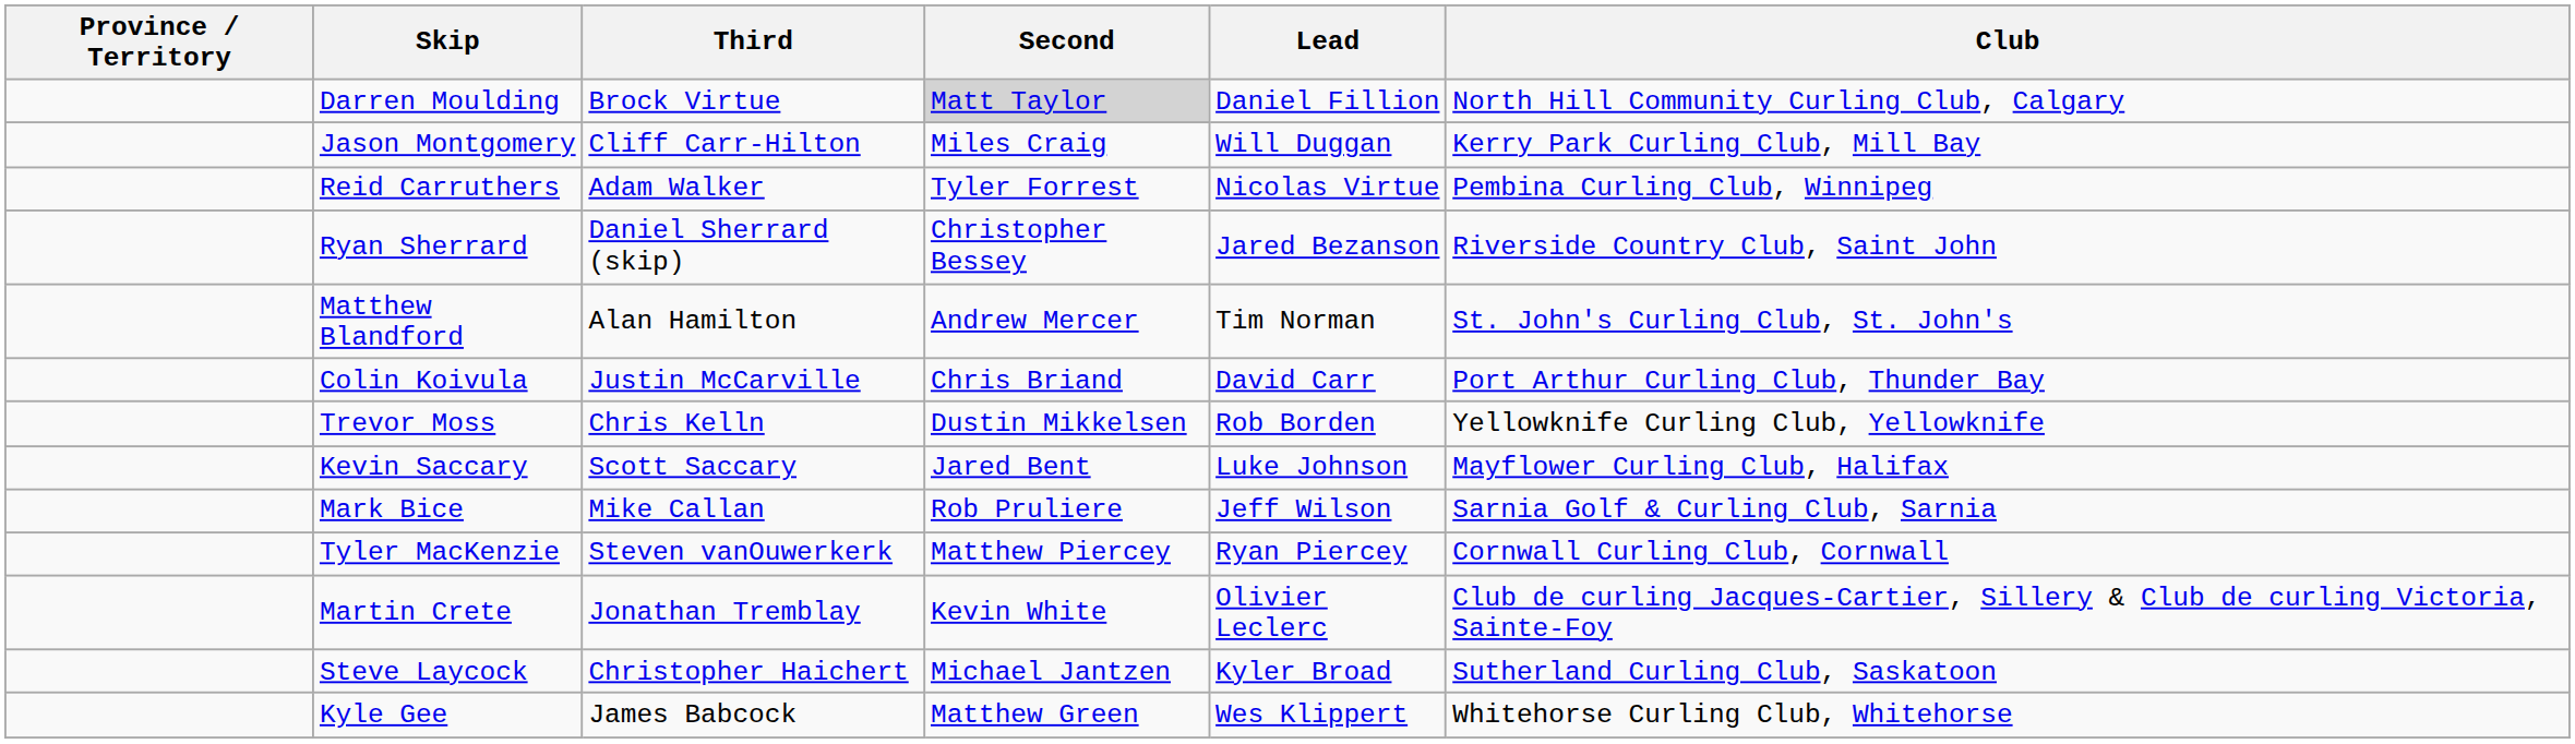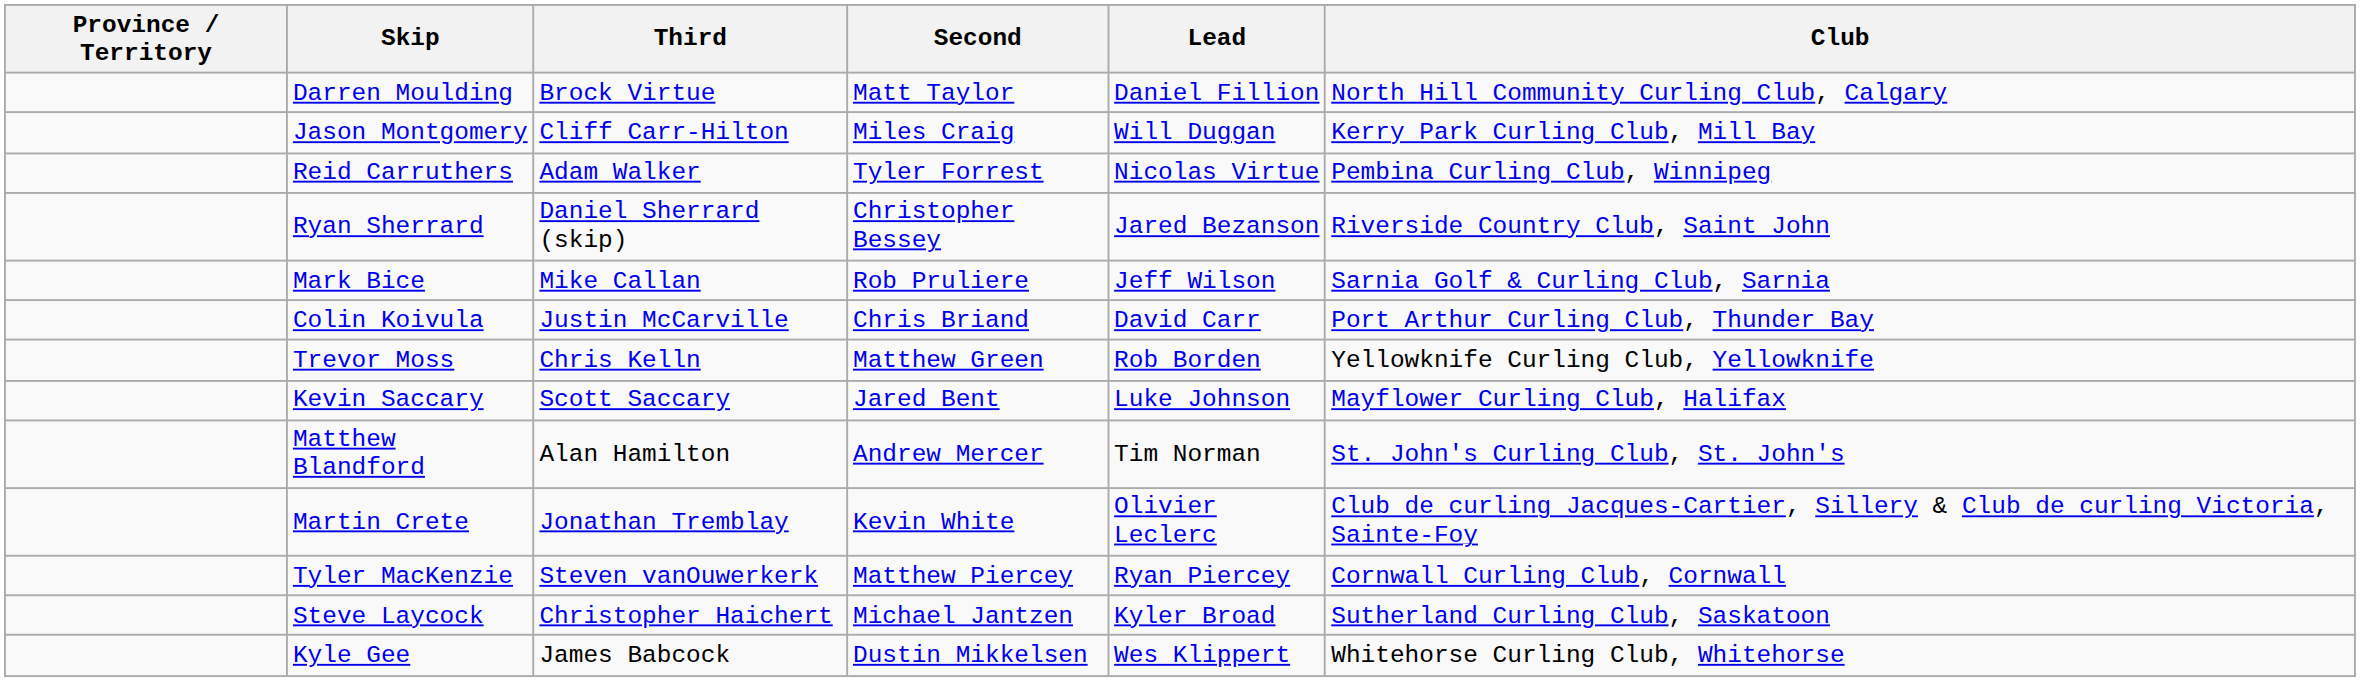 <table class="wikitable">
 <tr>
 <th>Province / Territory</th>
 <th>Skip</th>
 <th>Third</th>
 <th>Second</th>
 <th>Lead</th>
 <th>Club</th>
 </tr>
 <tr>
 <td></td>
 <td><a href='#'>Darren Moulding</a></td>
 <td><a href='#'>Brock Virtue</a></td>
-<td style="background: lightgrey;"><a href='#'>Matt Taylor</a></td>
+<td><a href='#'>Matt Taylor</a></td>
 <td><a href='#'>Daniel Fillion</a></td>
 <td><a href='#'>North Hill Community Curling Club</a>, <a href='#'>Calgary</a></td>
 </tr>
 <tr>
 <td></td>
 <td><a href='#'>Jason Montgomery</a></td>
 <td><a href='#'>Cliff Carr-Hilton</a></td>
 <td><a href='#'>Miles Craig</a></td>
 <td><a href='#'>Will Duggan</a></td>
 <td><a href='#'>Kerry Park Curling Club</a>, <a href='#'>Mill Bay</a></td>
 </tr>
 <tr>
 <td></td>
 <td><a href='#'>Reid Carruthers</a></td>
 <td><a href='#'>Adam Walker</a></td>
 <td><a href='#'>Tyler Forrest</a></td>
 <td><a href='#'>Nicolas Virtue</a></td>
 <td><a href='#'>Pembina Curling Club</a>, <a href='#'>Winnipeg</a></td>
 </tr>
 <tr>
 <td></td>
 <td><a href='#'>Ryan Sherrard</a></td>
 <td><a href='#'>Daniel Sherrard</a> (skip)</td>
 <td><a href='#'>Christopher Bessey</a></td>
 <td><a href='#'>Jared Bezanson</a></td>
 <td><a href='#'>Riverside Country Club</a>, <a href='#'>Saint John</a></td>
 </tr>
 <tr>
 <td></td>
-<td><a href='#'>Matthew Blandford</a></td>
-<td>Alan Hamilton</td>
-<td><a href='#'>Andrew Mercer</a></td>
-<td>Tim Norman</td>
-<td><a href='#'>St. John's Curling Club</a>, <a href='#'>St. John's</a></td>
+<td><a href='#'>Mark Bice</a></td>
+<td><a href='#'>Mike Callan</a></td>
+<td><a href='#'>Rob Pruliere</a></td>
+<td><a href='#'>Jeff Wilson</a></td>
+<td><a href='#'>Sarnia Golf & Curling Club</a>, <a href='#'>Sarnia</a></td>
 </tr>
 <tr>
 <td></td>
 <td><a href='#'>Colin Koivula</a></td>
 <td><a href='#'>Justin McCarville</a></td>
 <td><a href='#'>Chris Briand</a></td>
 <td><a href='#'>David Carr</a></td>
 <td><a href='#'>Port Arthur Curling Club</a>, <a href='#'>Thunder Bay</a></td>
 </tr>
 <tr>
 <td></td>
 <td><a href='#'>Trevor Moss</a></td>
 <td><a href='#'>Chris Kelln</a></td>
-<td><a href='#'>Dustin Mikkelsen</a></td>
+<td><a href='#'>Matthew Green</a></td>
 <td><a href='#'>Rob Borden</a></td>
 <td>Yellowknife Curling Club, <a href='#'>Yellowknife</a></td>
 </tr>
 <tr>
 <td></td>
 <td><a href='#'>Kevin Saccary</a></td>
 <td><a href='#'>Scott Saccary</a></td>
 <td><a href='#'>Jared Bent</a></td>
 <td><a href='#'>Luke Johnson</a></td>
 <td><a href='#'>Mayflower Curling Club</a>, <a href='#'>Halifax</a></td>
 </tr>
 <tr>
 <td></td>
-<td><a href='#'>Mark Bice</a></td>
-<td><a href='#'>Mike Callan</a></td>
-<td><a href='#'>Rob Pruliere</a></td>
-<td><a href='#'>Jeff Wilson</a></td>
-<td><a href='#'>Sarnia Golf & Curling Club</a>, <a href='#'>Sarnia</a></td>
+<td><a href='#'>Matthew Blandford</a></td>
+<td>Alan Hamilton</td>
+<td><a href='#'>Andrew Mercer</a></td>
+<td>Tim Norman</td>
+<td><a href='#'>St. John's Curling Club</a>, <a href='#'>St. John's</a></td>
+</tr>
+<tr>
+<td></td>
+<td><a href='#'>Martin Crete</a></td>
+<td><a href='#'>Jonathan Tremblay</a></td>
+<td><a href='#'>Kevin White</a></td>
+<td><a href='#'>Olivier Leclerc</a></td>
+<td><a href='#'>Club de curling Jacques-Cartier</a>, <a href='#'>Sillery</a> & <a href='#'>Club de curling Victoria</a>, <a href='#'>Sainte-Foy</a></td>
 </tr>
 <tr>
 <td></td>
 <td><a href='#'>Tyler MacKenzie</a></td>
 <td><a href='#'>Steven vanOuwerkerk</a></td>
 <td><a href='#'>Matthew Piercey</a></td>
 <td><a href='#'>Ryan Piercey</a></td>
 <td><a href='#'>Cornwall Curling Club</a>, <a href='#'>Cornwall</a></td>
-</tr>
-<tr>
-<td></td>
-<td><a href='#'>Martin Crete</a></td>
-<td><a href='#'>Jonathan Tremblay</a></td>
-<td><a href='#'>Kevin White</a></td>
-<td><a href='#'>Olivier Leclerc</a></td>
-<td><a href='#'>Club de curling Jacques-Cartier</a>, <a href='#'>Sillery</a> & <a href='#'>Club de curling Victoria</a>, <a href='#'>Sainte-Foy</a></td>
 </tr>
 <tr>
 <td></td>
 <td><a href='#'>Steve Laycock</a></td>
 <td><a href='#'>Christopher Haichert</a></td>
 <td><a href='#'>Michael Jantzen</a></td>
 <td><a href='#'>Kyler Broad</a></td>
 <td><a href='#'>Sutherland Curling Club</a>, <a href='#'>Saskatoon</a></td>
 </tr>
 <tr>
 <td></td>
 <td><a href='#'>Kyle Gee</a></td>
 <td>James Babcock</td>
-<td><a href='#'>Matthew Green</a></td>
+<td><a href='#'>Dustin Mikkelsen</a></td>
 <td><a href='#'>Wes Klippert</a></td>
 <td>Whitehorse Curling Club, <a href='#'>Whitehorse</a></td>
 </tr>
 </table>
